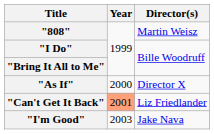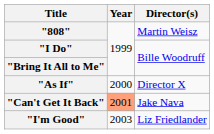 <table class="wikitable plainrowheaders" border="1">
 <tr>
 <th scope="col">Title</th>
 <th scope="col">Year</th>
 <th scope="col">Director(s)</th>
 </tr>
 <tr>
 <th scope="row">"808"</th>
 <td rowspan="3">1999</td>
 <td align="left"><a href='#'>Martin Weisz</a></td>
 </tr>
 <tr>
 <th scope="row">"I Do"</th>
 <td rowspan="2"><a href='#'>Bille Woodruff</a></td>
 </tr>
 <tr>
 <th scope="row">"Bring It All to Me"</th>
 </tr>
 <tr>
 <th scope="row">"As If"</th>
 <td rowspan="1">2000</td>
 <td align="left"><a href='#'>Director X</a></td>
 </tr>
 <tr>
 <th scope="row">"Can't Get It Back"</th>
 <td rowspan="1" style="background: lightsalmon;">2001</td>
-<td align="left"><a href='#'>Liz Friedlander</a></td>
+<td align="left"><a href='#'>Jake Nava</a></td>
 </tr>
 <tr>
 <th scope="row">"I'm Good"</th>
 <td rowspan="1">2003</td>
-<td align="left"><a href='#'>Jake Nava</a></td>
+<td align="left"><a href='#'>Liz Friedlander</a></td>
 </tr>
 </table>
